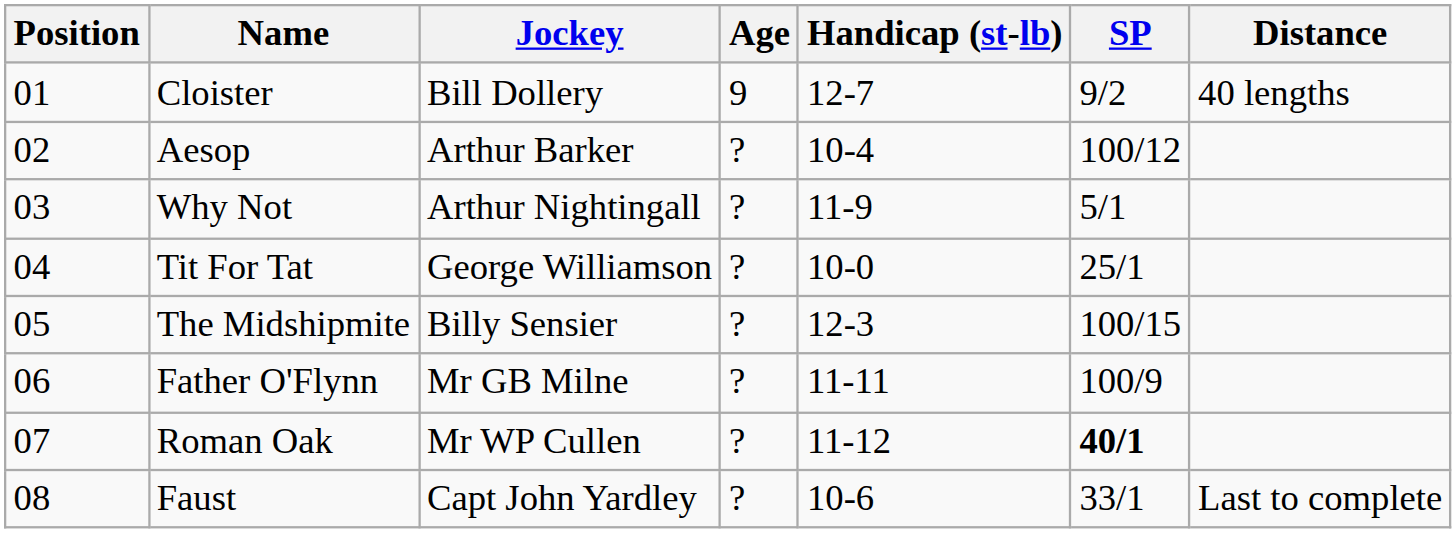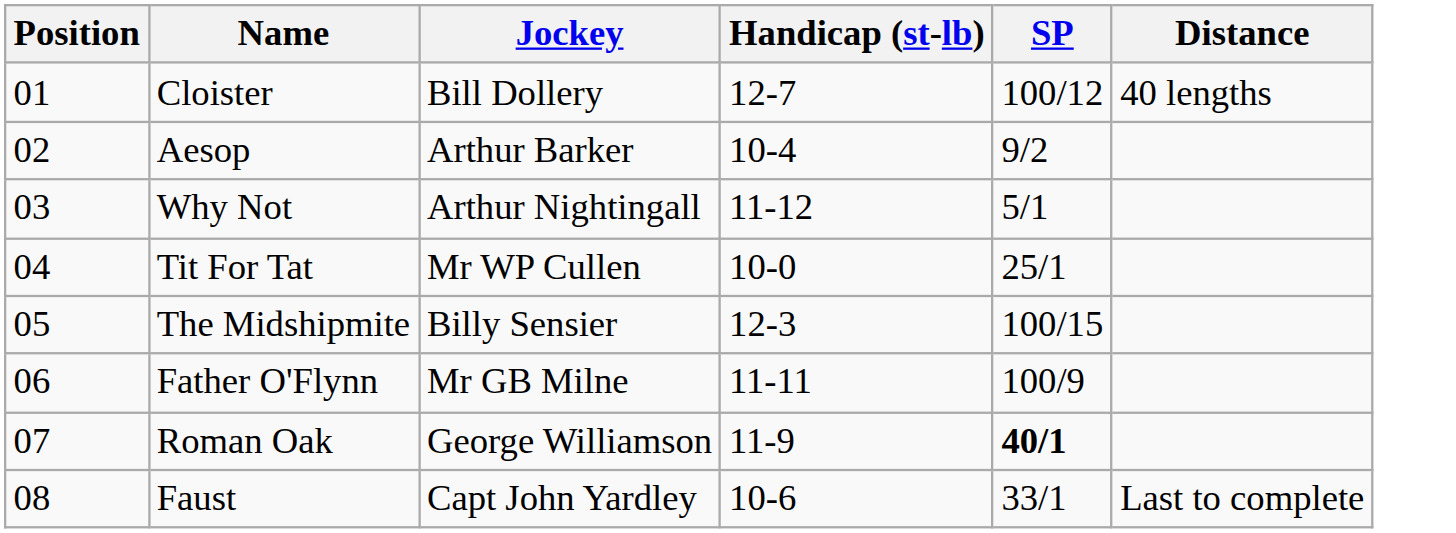 <table class="wikitable sortable">
 <tr>
 <th data-sort-type="number">Position</th>
 <th>Name</th>
 <th><a href='#'>Jockey</a></th>
-<th data-sort-type="number">Age</th>
 <th>Handicap (<a href='#'>st</a>-<a href='#'>lb</a>)</th>
 <th><a href='#'>SP</a></th>
 <th>Distance</th>
 </tr>
 <tr>
 <td>01</td>
 <td>Cloister</td>
 <td>Bill Dollery</td>
-<td>9</td>
 <td>12-7</td>
-<td>9/2</td>
+<td>100/12</td>
 <td>40 lengths</td>
 </tr>
 <tr>
 <td>02</td>
 <td>Aesop</td>
 <td>Arthur Barker</td>
-<td>?</td>
 <td>10-4</td>
-<td>100/12</td>
+<td>9/2</td>
 <td></td>
 </tr>
 <tr>
 <td>03</td>
 <td>Why Not</td>
 <td>Arthur Nightingall</td>
-<td>?</td>
-<td>11-9</td>
+<td>11-12</td>
 <td>5/1</td>
 <td></td>
 </tr>
 <tr>
 <td>04</td>
 <td>Tit For Tat</td>
-<td>George Williamson</td>
-<td>?</td>
+<td>Mr WP Cullen</td>
 <td>10-0</td>
 <td>25/1</td>
 <td></td>
 </tr>
 <tr>
 <td>05</td>
 <td>The Midshipmite</td>
 <td>Billy Sensier</td>
-<td>?</td>
 <td>12-3</td>
 <td>100/15</td>
 <td></td>
 </tr>
 <tr>
 <td>06</td>
 <td>Father O'Flynn</td>
 <td>Mr GB Milne</td>
-<td>?</td>
 <td>11-11</td>
 <td>100/9</td>
 <td></td>
 </tr>
 <tr>
 <td>07</td>
 <td>Roman Oak</td>
-<td>Mr WP Cullen</td>
-<td>?</td>
-<td>11-12</td>
+<td>George Williamson</td>
+<td>11-9</td>
 <td><strong>40/1</strong></td>
 <td></td>
 </tr>
 <tr>
 <td>08</td>
 <td>Faust</td>
 <td>Capt John Yardley</td>
-<td>?</td>
 <td>10-6</td>
 <td>33/1</td>
 <td>Last to complete</td>
 </tr>
 </table>
